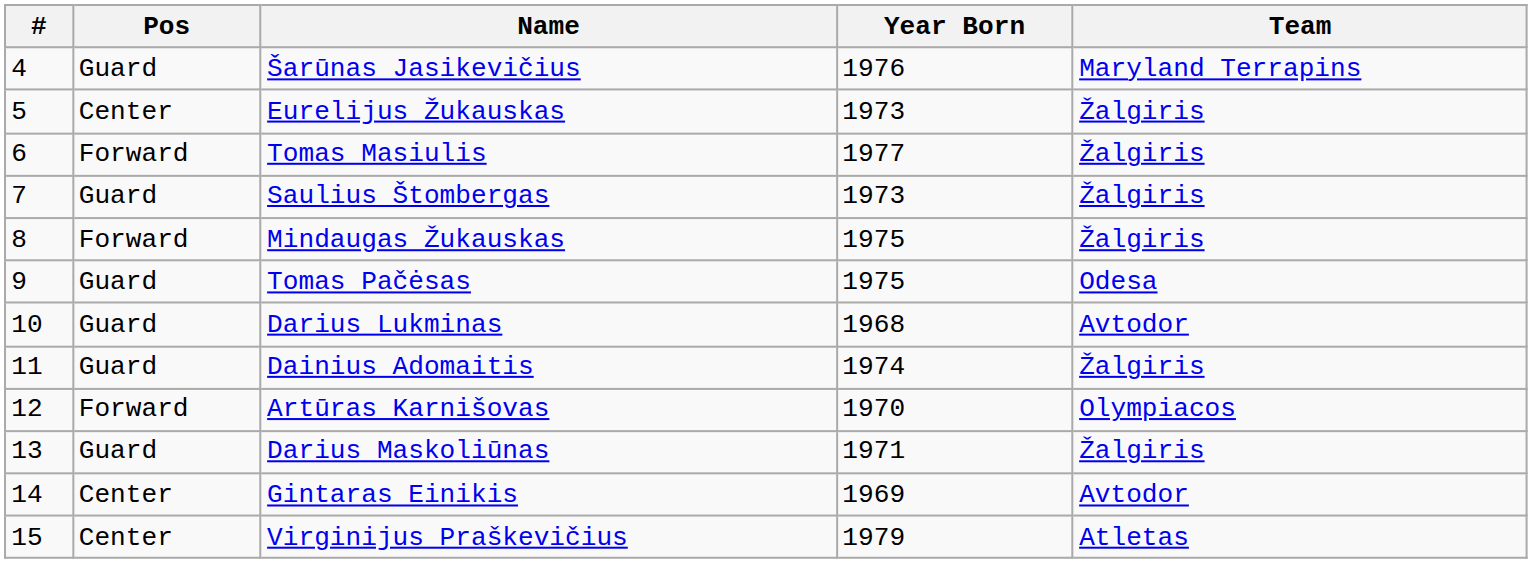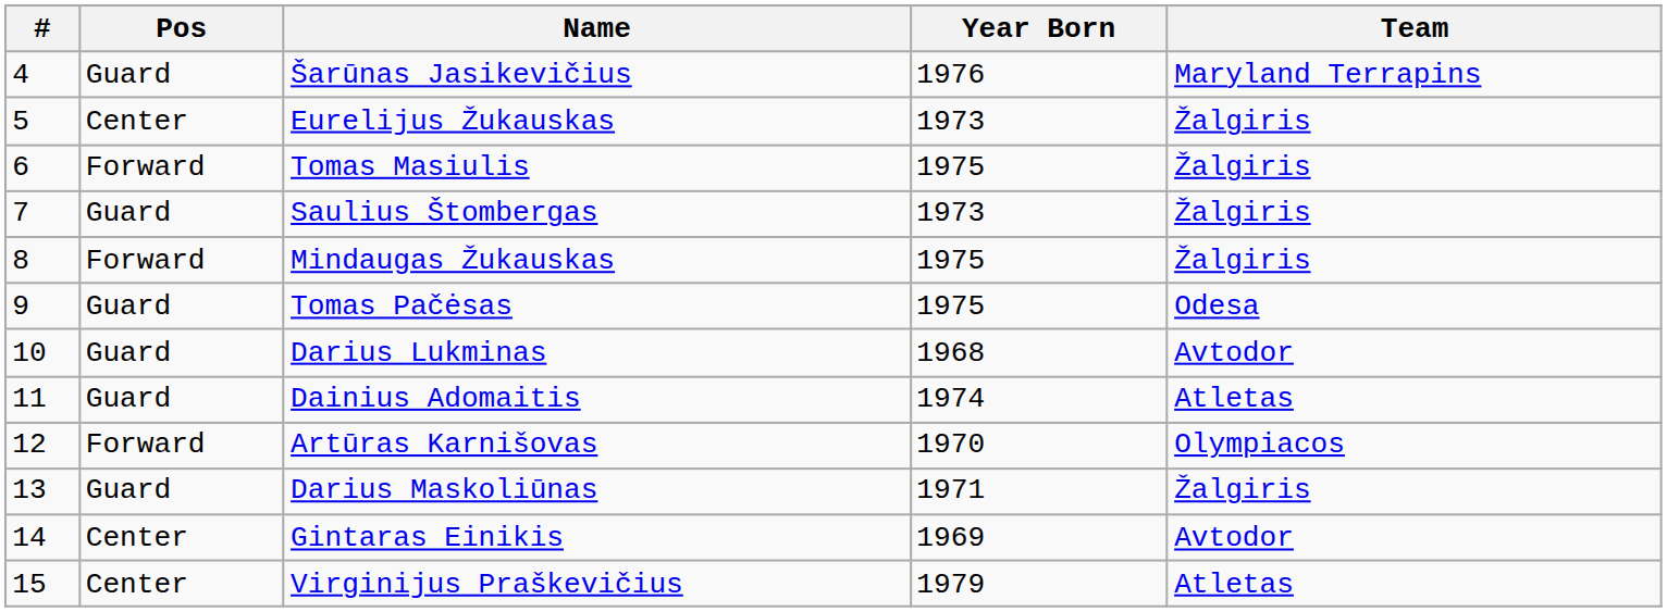 <table class="wikitable" width=60%>
 <tr>
 <th>#</th>
 <th>Pos</th>
 <th>Name</th>
 <th>Year Born</th>
 <th>Team</th>
 </tr>
 <tr>
 <td>4</td>
 <td>Guard</td>
 <td><a href='#'>Šarūnas Jasikevičius</a></td>
 <td>1976</td>
 <td> <a href='#'>Maryland Terrapins</a></td>
 </tr>
 <tr>
 <td>5</td>
 <td>Center</td>
 <td><a href='#'>Eurelijus Žukauskas</a></td>
 <td>1973</td>
 <td> <a href='#'>Žalgiris</a></td>
 </tr>
 <tr>
 <td>6</td>
 <td>Forward</td>
 <td><a href='#'>Tomas Masiulis</a></td>
-<td>1977</td>
+<td>1975</td>
 <td> <a href='#'>Žalgiris</a></td>
 </tr>
 <tr>
 <td>7</td>
 <td>Guard</td>
 <td><a href='#'>Saulius Štombergas</a></td>
 <td>1973</td>
 <td> <a href='#'>Žalgiris</a></td>
 </tr>
 <tr>
 <td>8</td>
 <td>Forward</td>
 <td><a href='#'>Mindaugas Žukauskas</a></td>
 <td>1975</td>
 <td> <a href='#'>Žalgiris</a></td>
 </tr>
 <tr>
 <td>9</td>
 <td>Guard</td>
 <td><a href='#'>Tomas Pačėsas</a></td>
 <td>1975</td>
 <td> <a href='#'>Odesa</a></td>
 </tr>
 <tr>
 <td>10</td>
 <td>Guard</td>
 <td><a href='#'>Darius Lukminas</a></td>
 <td>1968</td>
 <td> <a href='#'>Avtodor</a></td>
 </tr>
 <tr>
 <td>11</td>
 <td>Guard</td>
 <td><a href='#'>Dainius Adomaitis</a></td>
 <td>1974</td>
-<td> <a href='#'>Žalgiris</a></td>
+<td> <a href='#'>Atletas</a></td>
 </tr>
 <tr>
 <td>12</td>
 <td>Forward</td>
 <td><a href='#'>Artūras Karnišovas</a></td>
 <td>1970</td>
 <td> <a href='#'>Olympiacos</a></td>
 </tr>
 <tr>
 <td>13</td>
 <td>Guard</td>
 <td><a href='#'>Darius Maskoliūnas</a></td>
 <td>1971</td>
 <td> <a href='#'>Žalgiris</a></td>
 </tr>
 <tr>
 <td>14</td>
 <td>Center</td>
 <td><a href='#'>Gintaras Einikis</a></td>
 <td>1969</td>
 <td> <a href='#'>Avtodor</a></td>
 </tr>
 <tr>
 <td>15</td>
 <td>Center</td>
 <td><a href='#'>Virginijus Praškevičius</a></td>
 <td>1979</td>
 <td> <a href='#'>Atletas</a></td>
 </tr>
 </table>
